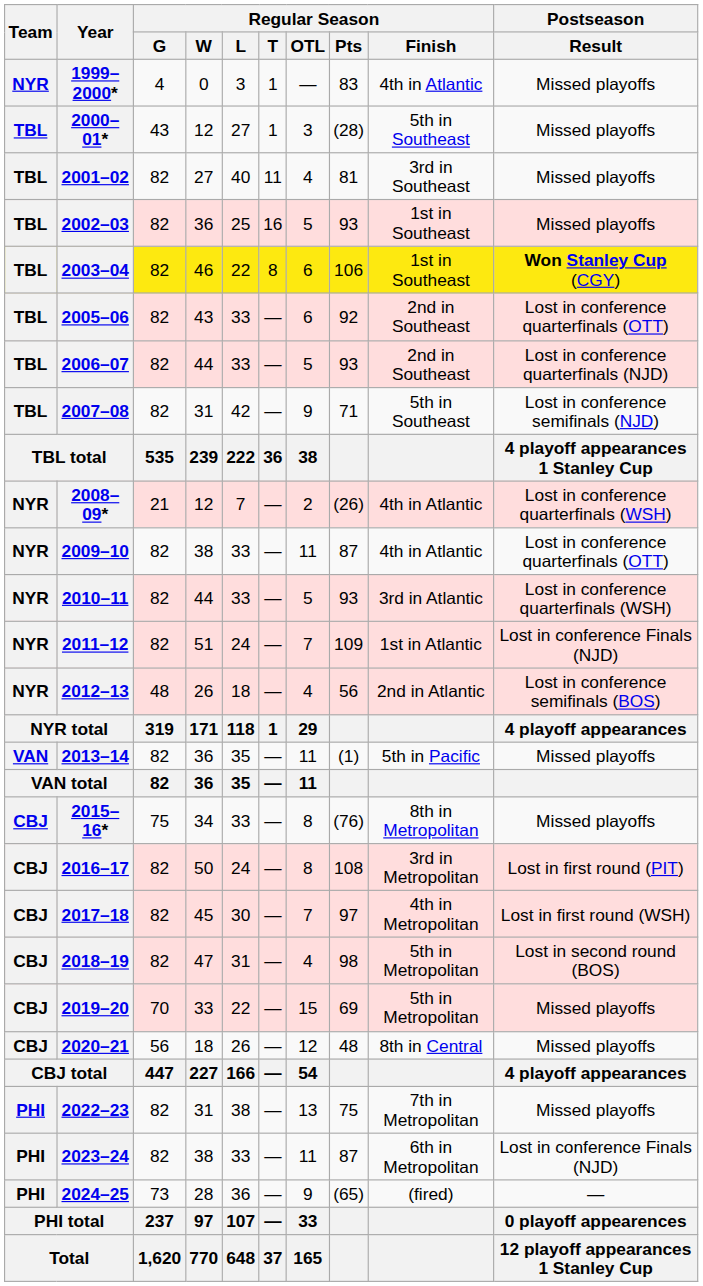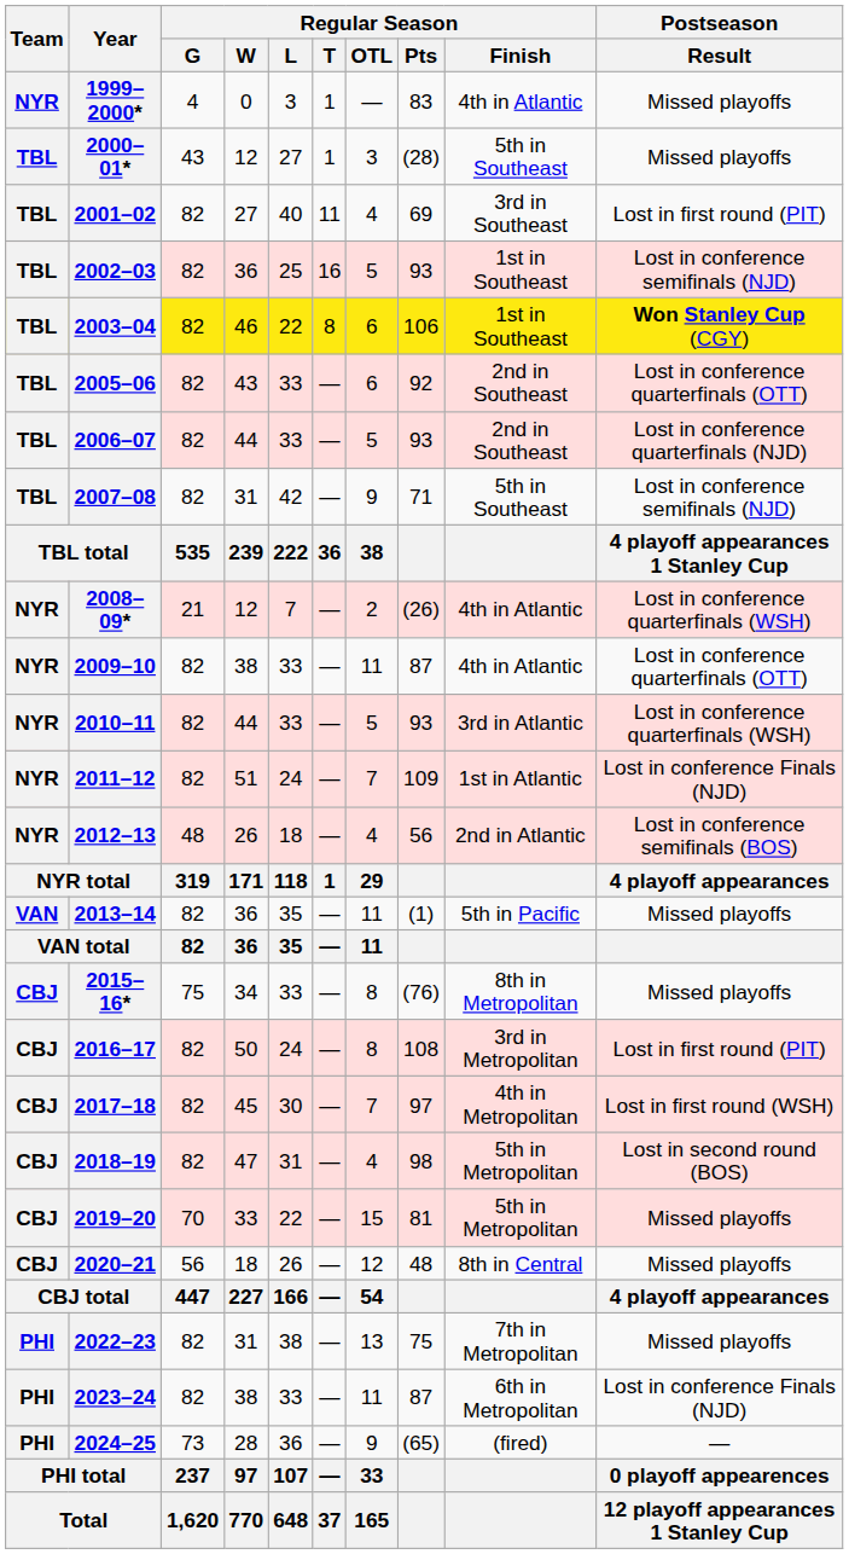 <table class="wikitable" style="font-size:95%; text-align:center;">
 <tr>
 <th rowspan="2">Team</th>
 <th rowspan="2">Year</th>
 <th colspan="7">Regular Season</th>
 <th colspan="1">Postseason</th>
 </tr>
 <tr>
 <th>G</th>
 <th>W</th>
 <th>L</th>
 <th>T</th>
 <th>OTL</th>
 <th>Pts</th>
 <th>Finish</th>
 <th>Result</th>
 </tr>
 <tr>
 <th><a href='#'>NYR</a></th>
 <th><a href='#'>1999–2000</a>*</th>
 <td>4</td>
 <td>0</td>
 <td>3</td>
 <td>1</td>
 <td>—</td>
 <td>83</td>
 <td>4th in <a href='#'>Atlantic</a></td>
 <td>Missed playoffs</td>
 </tr>
 <tr>
 <th><a href='#'>TBL</a></th>
 <th><a href='#'>2000–01</a>*</th>
 <td>43</td>
 <td>12</td>
 <td>27</td>
 <td>1</td>
 <td>3</td>
 <td>(28)</td>
 <td>5th in <a href='#'>Southeast</a></td>
 <td>Missed playoffs</td>
 </tr>
 <tr>
 <th>TBL</th>
 <th><a href='#'>2001–02</a></th>
 <td>82</td>
 <td>27</td>
 <td>40</td>
 <td>11</td>
 <td>4</td>
-<td>81</td>
+<td>69</td>
 <td>3rd in Southeast</td>
-<td>Missed playoffs</td>
+<td>Lost in first round (<a href='#'>PIT</a>)</td>
 </tr>
 <tr style="background:#fdd;">
 <th>TBL</th>
 <th><a href='#'>2002–03</a></th>
 <td>82</td>
 <td>36</td>
 <td>25</td>
 <td>16</td>
 <td>5</td>
 <td>93</td>
 <td>1st in Southeast</td>
-<td>Missed playoffs</td>
+<td>Lost in conference semifinals (<a href='#'>NJD</a>)</td>
 </tr>
 <tr style="background:#FDE910;">
 <th>TBL</th>
 <th><a href='#'>2003–04</a></th>
 <td>82</td>
 <td>46</td>
 <td>22</td>
 <td>8</td>
 <td>6</td>
 <td>106</td>
 <td>1st in Southeast</td>
 <td><strong>Won <a href='#'>Stanley Cup</a></strong> (<a href='#'>CGY</a>)</td>
 </tr>
 <tr style="background:#fdd;">
 <th>TBL</th>
 <th><a href='#'>2005–06</a></th>
 <td>82</td>
 <td>43</td>
 <td>33</td>
 <td>—</td>
 <td>6</td>
 <td>92</td>
 <td>2nd in Southeast</td>
 <td>Lost in conference quarterfinals (<a href='#'>OTT</a>)</td>
 </tr>
 <tr style="background:#fdd;">
 <th>TBL</th>
 <th><a href='#'>2006–07</a></th>
 <td>82</td>
 <td>44</td>
 <td>33</td>
 <td>—</td>
 <td>5</td>
 <td>93</td>
 <td>2nd in Southeast</td>
 <td>Lost in conference quarterfinals (NJD)</td>
 </tr>
 <tr>
 <th>TBL</th>
 <th><a href='#'>2007–08</a></th>
 <td>82</td>
 <td>31</td>
 <td>42</td>
 <td>—</td>
 <td>9</td>
 <td>71</td>
 <td>5th in Southeast</td>
 <td>Lost in conference semifinals (<a href='#'>NJD</a>)</td>
 </tr>
 <tr>
 <th colspan="2">TBL total</th>
 <th>535</th>
 <th>239</th>
 <th>222</th>
 <th>36</th>
 <th>38</th>
 <th> </th>
 <th> </th>
 <th>4 playoff appearances<br>1 Stanley Cup</th>
 </tr>
 <tr style="background:#fdd;">
 <th>NYR</th>
 <th><a href='#'>2008–09</a>*</th>
 <td>21</td>
 <td>12</td>
 <td>7</td>
 <td>—</td>
 <td>2</td>
 <td>(26)</td>
 <td>4th in Atlantic</td>
 <td>Lost in conference quarterfinals (<a href='#'>WSH</a>)</td>
 </tr>
 <tr>
 <th>NYR</th>
 <th><a href='#'>2009–10</a></th>
 <td>82</td>
 <td>38</td>
 <td>33</td>
 <td>—</td>
 <td>11</td>
 <td>87</td>
 <td>4th in Atlantic</td>
 <td>Lost in conference quarterfinals (<a href='#'>OTT</a>)</td>
 </tr>
 <tr style="background:#fdd;">
 <th>NYR</th>
 <th><a href='#'>2010–11</a></th>
 <td>82</td>
 <td>44</td>
 <td>33</td>
 <td>—</td>
 <td>5</td>
 <td>93</td>
 <td>3rd in Atlantic</td>
 <td>Lost in conference quarterfinals (WSH)</td>
 </tr>
 <tr style="background:#fdd;">
 <th>NYR</th>
 <th><a href='#'>2011–12</a></th>
 <td>82</td>
 <td>51</td>
 <td>24</td>
 <td>—</td>
 <td>7</td>
 <td>109</td>
 <td>1st in Atlantic</td>
 <td>Lost in conference Finals (NJD)</td>
 </tr>
 <tr style="background:#fdd;">
 <th>NYR</th>
 <th><a href='#'>2012–13</a></th>
 <td>48</td>
 <td>26</td>
 <td>18</td>
 <td>—</td>
 <td>4</td>
 <td>56</td>
 <td>2nd in Atlantic</td>
 <td>Lost in conference semifinals (<a href='#'>BOS</a>)</td>
 </tr>
 <tr>
 <th colspan="2">NYR total</th>
 <th>319</th>
 <th>171</th>
 <th>118</th>
 <th>1</th>
 <th>29</th>
 <th> </th>
 <th> </th>
 <th>4 playoff appearances</th>
 </tr>
 <tr>
 <th><a href='#'>VAN</a></th>
 <th><a href='#'>2013–14</a></th>
 <td>82</td>
 <td>36</td>
 <td>35</td>
 <td>—</td>
 <td>11</td>
 <td>(1)</td>
 <td>5th in <a href='#'>Pacific</a></td>
 <td>Missed playoffs</td>
 </tr>
 <tr>
 <th colspan="2">VAN total</th>
 <th>82</th>
 <th>36</th>
 <th>35</th>
 <th>—</th>
 <th>11</th>
 <th> </th>
 <th> </th>
 <th> </th>
 </tr>
 <tr>
 <th><a href='#'>CBJ</a></th>
 <th><a href='#'>2015–16</a>*</th>
 <td>75</td>
 <td>34</td>
 <td>33</td>
 <td>—</td>
 <td>8</td>
 <td>(76)</td>
 <td>8th in <a href='#'>Metropolitan</a></td>
 <td>Missed playoffs</td>
 </tr>
 <tr style="background:#fdd;">
 <th>CBJ</th>
 <th><a href='#'>2016–17</a></th>
 <td>82</td>
 <td>50</td>
 <td>24</td>
 <td>—</td>
 <td>8</td>
 <td>108</td>
 <td>3rd in Metropolitan</td>
 <td>Lost in first round (<a href='#'>PIT</a>)</td>
 </tr>
 <tr style="background:#fdd;">
 <th>CBJ</th>
 <th><a href='#'>2017–18</a></th>
 <td>82</td>
 <td>45</td>
 <td>30</td>
 <td>—</td>
 <td>7</td>
 <td>97</td>
 <td>4th in Metropolitan</td>
 <td>Lost in first round (WSH)</td>
 </tr>
 <tr style="background:#fdd;">
 <th>CBJ</th>
 <th><a href='#'>2018–19</a></th>
 <td>82</td>
 <td>47</td>
 <td>31</td>
 <td>—</td>
 <td>4</td>
 <td>98</td>
 <td>5th in Metropolitan</td>
 <td>Lost in second round (BOS)</td>
 </tr>
 <tr style="background:#fdd;">
 <th>CBJ</th>
 <th><a href='#'>2019–20</a></th>
 <td>70</td>
 <td>33</td>
 <td>22</td>
 <td>—</td>
 <td>15</td>
-<td>69</td>
+<td>81</td>
 <td>5th in Metropolitan</td>
 <td>Missed playoffs</td>
 </tr>
 <tr>
 <th>CBJ</th>
 <th><a href='#'>2020–21</a></th>
 <td>56</td>
 <td>18</td>
 <td>26</td>
 <td>—</td>
 <td>12</td>
 <td>48</td>
 <td>8th in <a href='#'>Central</a></td>
 <td>Missed playoffs</td>
 </tr>
 <tr>
 <th colspan="2">CBJ total</th>
 <th>447</th>
 <th>227</th>
 <th>166</th>
 <th>—</th>
 <th>54</th>
 <th> </th>
 <th> </th>
 <th>4 playoff appearances</th>
 </tr>
 <tr>
 <th><a href='#'>PHI</a></th>
 <th><a href='#'>2022–23</a></th>
 <td>82</td>
 <td>31</td>
 <td>38</td>
 <td>—</td>
 <td>13</td>
 <td>75</td>
 <td>7th in Metropolitan</td>
 <td>Missed playoffs</td>
 </tr>
 <tr>
 <th>PHI</th>
 <th><a href='#'>2023–24</a></th>
 <td>82</td>
 <td>38</td>
 <td>33</td>
 <td>—</td>
 <td>11</td>
 <td>87</td>
 <td>6th in Metropolitan</td>
 <td>Lost in conference Finals (NJD)</td>
 </tr>
 <tr>
 <th>PHI</th>
 <th><a href='#'>2024–25</a></th>
 <td>73</td>
 <td>28</td>
 <td>36</td>
 <td>—</td>
 <td>9</td>
 <td>(65)</td>
 <td>(fired)</td>
 <td>—</td>
 </tr>
 <tr>
 <th colspan="2">PHI total</th>
 <th>237</th>
 <th>97</th>
 <th>107</th>
 <th>—</th>
 <th>33</th>
 <th> </th>
 <th> </th>
 <th>0 playoff appearences</th>
 </tr>
 <tr>
 <th colspan="2">Total</th>
 <th>1,620</th>
 <th>770</th>
 <th>648</th>
 <th>37</th>
 <th>165</th>
 <th> </th>
 <th> </th>
 <th>12 playoff appearances<br>1 Stanley Cup</th>
 </tr>
 </table>
